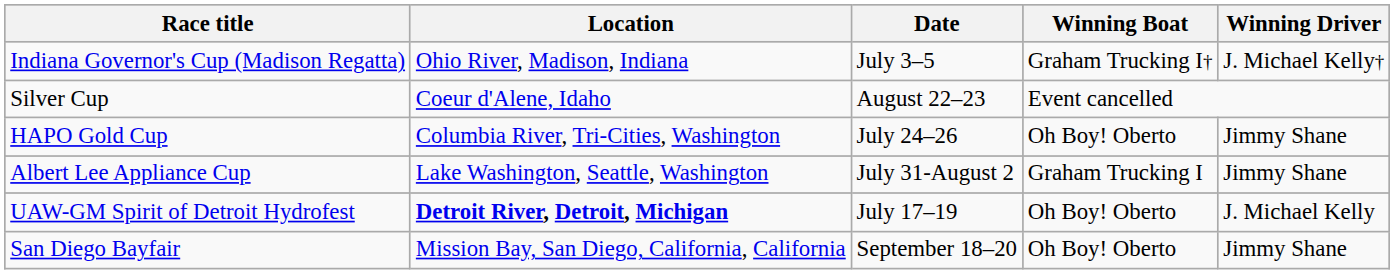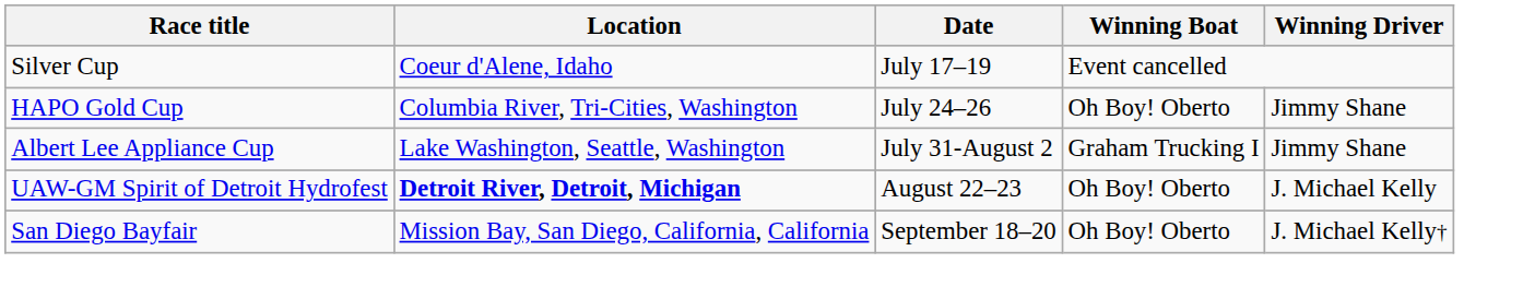 <table class="wikitable" style="font-size: 85%;">
 <tr>
 <th>Race title</th>
 <th>Location</th>
 <th>Date</th>
 <th>Winning Boat</th>
 <th>Winning Driver</th>
 </tr>
 <tr>
-<td><a href='#'>Indiana Governor's Cup (Madison Regatta)</a></td>
-<td><a href='#'>Ohio River</a>, <a href='#'>Madison</a>, <a href='#'>Indiana</a></td>
-<td>July 3–5</td>
-<td>Graham Trucking I<small>†</small></td>
-<td>J. Michael Kelly<small>†</small></td>
-</tr>
-<tr>
 <td>Silver Cup</td>
 <td><a href='#'>Coeur d'Alene, Idaho</a></td>
-<td>August 22–23</td>
+<td>July 17–19</td>
 <td colspan="2">Event cancelled</td>
 </tr>
 <tr>
 <td><a href='#'>HAPO Gold Cup</a></td>
 <td><a href='#'>Columbia River</a>, <a href='#'>Tri-Cities</a>, <a href='#'>Washington</a></td>
 <td>July 24–26</td>
 <td>Oh Boy! Oberto</td>
 <td>Jimmy Shane</td>
 </tr>
 <tr>
 <td><a href='#'>Albert Lee Appliance Cup</a></td>
 <td><a href='#'>Lake Washington</a>, <a href='#'>Seattle</a>, <a href='#'>Washington</a></td>
 <td>July 31-August 2</td>
 <td>Graham Trucking I</td>
 <td>Jimmy Shane</td>
 </tr>
 <tr>
 <td><a href='#'>UAW-GM Spirit of Detroit Hydrofest</a></td>
 <td><strong><a href='#'>Detroit River</a>, <a href='#'>Detroit</a>, <a href='#'>Michigan</a></strong></td>
-<td>July 17–19</td>
+<td>August 22–23</td>
 <td>Oh Boy! Oberto</td>
 <td>J. Michael Kelly</td>
 </tr>
 <tr>
 <td><a href='#'>San Diego Bayfair</a></td>
 <td><a href='#'>Mission Bay, San Diego, California</a>, <a href='#'>California</a></td>
 <td>September 18–20</td>
 <td>Oh Boy! Oberto</td>
-<td>Jimmy Shane</td>
+<td>J. Michael Kelly<small>†</small></td>
 </tr>
 </table>
